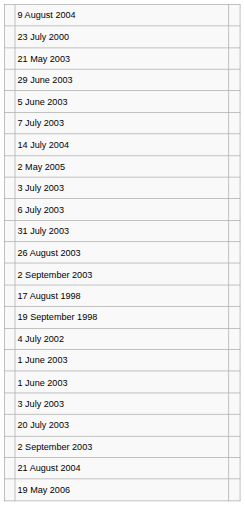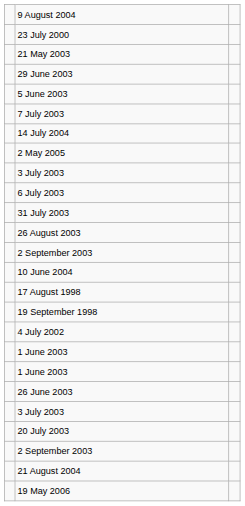 <table class="wikitable" style="font-size: 80%; float: left; width: 26em; margin-right: 1em; height: 700px">
 <tr>
 <td></td>
 <td>9 August 2004</td>
 <td></td>
 </tr>
 <tr>
 <td></td>
 <td>23 July 2000</td>
 <td></td>
 </tr>
 <tr>
 <td></td>
 <td>21 May 2003</td>
 <td></td>
 </tr>
 <tr>
 <td></td>
 <td>29 June 2003</td>
 <td></td>
 </tr>
 <tr>
 <td></td>
 <td>5 June 2003</td>
 <td></td>
 </tr>
 <tr>
 <td></td>
 <td>7 July 2003</td>
 <td></td>
 </tr>
 <tr>
 <td></td>
 <td>14 July 2004</td>
 <td></td>
 </tr>
 <tr>
 <td></td>
 <td>2 May 2005</td>
 <td></td>
 </tr>
 <tr>
 <td></td>
 <td>3 July 2003</td>
 <td></td>
 </tr>
 <tr>
 <td></td>
 <td>6 July 2003</td>
 <td></td>
 </tr>
 <tr>
 <td></td>
 <td>31 July 2003</td>
 <td></td>
 </tr>
 <tr>
 <td></td>
 <td>26 August 2003</td>
 <td></td>
 </tr>
 <tr>
 <td></td>
 <td>2 September 2003</td>
 <td></td>
 </tr>
 <tr>
 <td></td>
+<td>10 June 2004</td>
+<td></td>
+</tr>
+<tr>
+<td></td>
 <td>17 August 1998</td>
 <td></td>
 </tr>
 <tr>
 <td></td>
 <td>19 September 1998</td>
 <td></td>
 </tr>
 <tr>
 <td></td>
 <td>4 July 2002</td>
 <td></td>
 </tr>
 <tr>
 <td></td>
 <td>1 June 2003</td>
 <td></td>
 </tr>
 <tr>
 <td></td>
 <td>1 June 2003</td>
+<td></td>
+</tr>
+<tr>
+<td></td>
+<td>26 June 2003</td>
 <td></td>
 </tr>
 <tr>
 <td></td>
 <td>3 July 2003</td>
 <td></td>
 </tr>
 <tr>
 <td></td>
 <td>20 July 2003</td>
 <td></td>
 </tr>
 <tr>
 <td></td>
 <td>2 September 2003</td>
 <td></td>
 </tr>
 <tr>
 <td></td>
 <td>21 August 2004</td>
 <td></td>
 </tr>
 <tr>
 <td></td>
 <td>19 May 2006</td>
 <td></td>
 </tr>
 </table>
